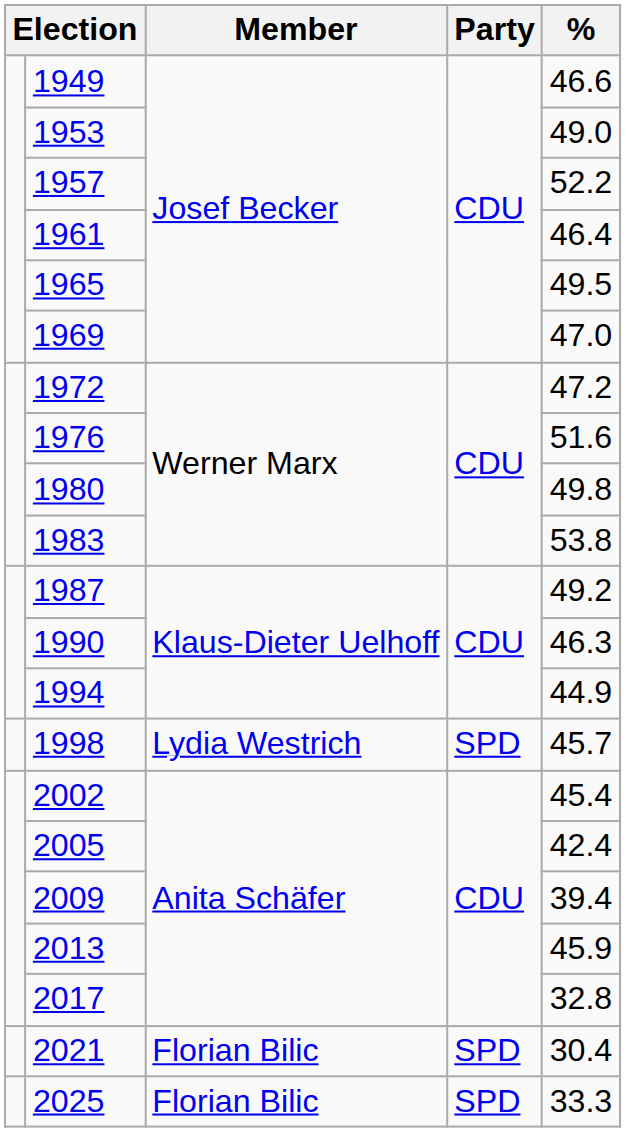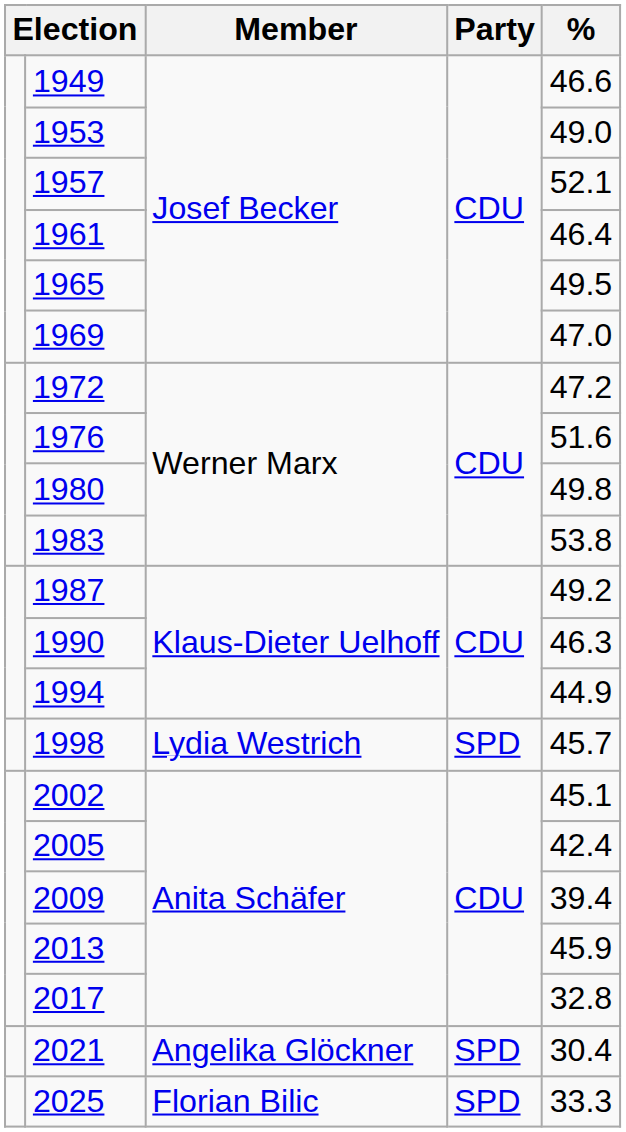 <table class=wikitable>
 <tr>
 <th colspan=2>Election</th>
 <th>Member</th>
 <th>Party</th>
 <th>%</th>
 </tr>
 <tr>
 <td rowspan=6 bgcolor=></td>
 <td><a href='#'>1949</a></td>
 <td rowspan=6><a href='#'>Josef Becker</a></td>
 <td rowspan=6><a href='#'>CDU</a></td>
 <td align=right>46.6</td>
 </tr>
 <tr>
 <td><a href='#'>1953</a></td>
 <td align=right>49.0</td>
 </tr>
 <tr>
 <td><a href='#'>1957</a></td>
-<td align=right>52.2</td>
+<td align=right>52.1</td>
 </tr>
 <tr>
 <td><a href='#'>1961</a></td>
 <td align=right>46.4</td>
 </tr>
 <tr>
 <td><a href='#'>1965</a></td>
 <td align=right>49.5</td>
 </tr>
 <tr>
 <td><a href='#'>1969</a></td>
 <td align=right>47.0</td>
 </tr>
 <tr>
 <td rowspan=4 bgcolor=></td>
 <td><a href='#'>1972</a></td>
 <td rowspan=4>Werner Marx</td>
 <td rowspan=4><a href='#'>CDU</a></td>
 <td align=right>47.2</td>
 </tr>
 <tr>
 <td><a href='#'>1976</a></td>
 <td align=right>51.6</td>
 </tr>
 <tr>
 <td><a href='#'>1980</a></td>
 <td align=right>49.8</td>
 </tr>
 <tr>
 <td><a href='#'>1983</a></td>
 <td align=right>53.8</td>
 </tr>
 <tr>
 <td rowspan=3 bgcolor=></td>
 <td><a href='#'>1987</a></td>
 <td rowspan=3><a href='#'>Klaus-Dieter Uelhoff</a></td>
 <td rowspan=3><a href='#'>CDU</a></td>
 <td align=right>49.2</td>
 </tr>
 <tr>
 <td><a href='#'>1990</a></td>
 <td align=right>46.3</td>
 </tr>
 <tr>
 <td><a href='#'>1994</a></td>
 <td align=right>44.9</td>
 </tr>
 <tr>
 <td bgcolor=></td>
 <td><a href='#'>1998</a></td>
 <td><a href='#'>Lydia Westrich</a></td>
 <td><a href='#'>SPD</a></td>
 <td align=right>45.7</td>
 </tr>
 <tr>
 <td rowspan=5 bgcolor=></td>
 <td><a href='#'>2002</a></td>
 <td rowspan=5><a href='#'>Anita Schäfer</a></td>
 <td rowspan=5><a href='#'>CDU</a></td>
-<td align=right>45.4</td>
+<td align=right>45.1</td>
 </tr>
 <tr>
 <td><a href='#'>2005</a></td>
 <td align=right>42.4</td>
 </tr>
 <tr>
 <td><a href='#'>2009</a></td>
 <td align=right>39.4</td>
 </tr>
 <tr>
 <td><a href='#'>2013</a></td>
 <td align=right>45.9</td>
 </tr>
 <tr>
 <td><a href='#'>2017</a></td>
 <td align=right>32.8</td>
 </tr>
 <tr>
 <td bgcolor=></td>
 <td><a href='#'>2021</a></td>
-<td><a href='#'>Florian Bilic</a></td>
+<td><a href='#'>Angelika Glöckner</a></td>
 <td><a href='#'>SPD</a></td>
 <td align=right>30.4</td>
 </tr>
 <tr>
 <td bgcolor=></td>
 <td><a href='#'>2025</a></td>
 <td><a href='#'>Florian Bilic</a></td>
 <td><a href='#'>SPD</a></td>
 <td align=right>33.3</td>
 </tr>
 </table>
